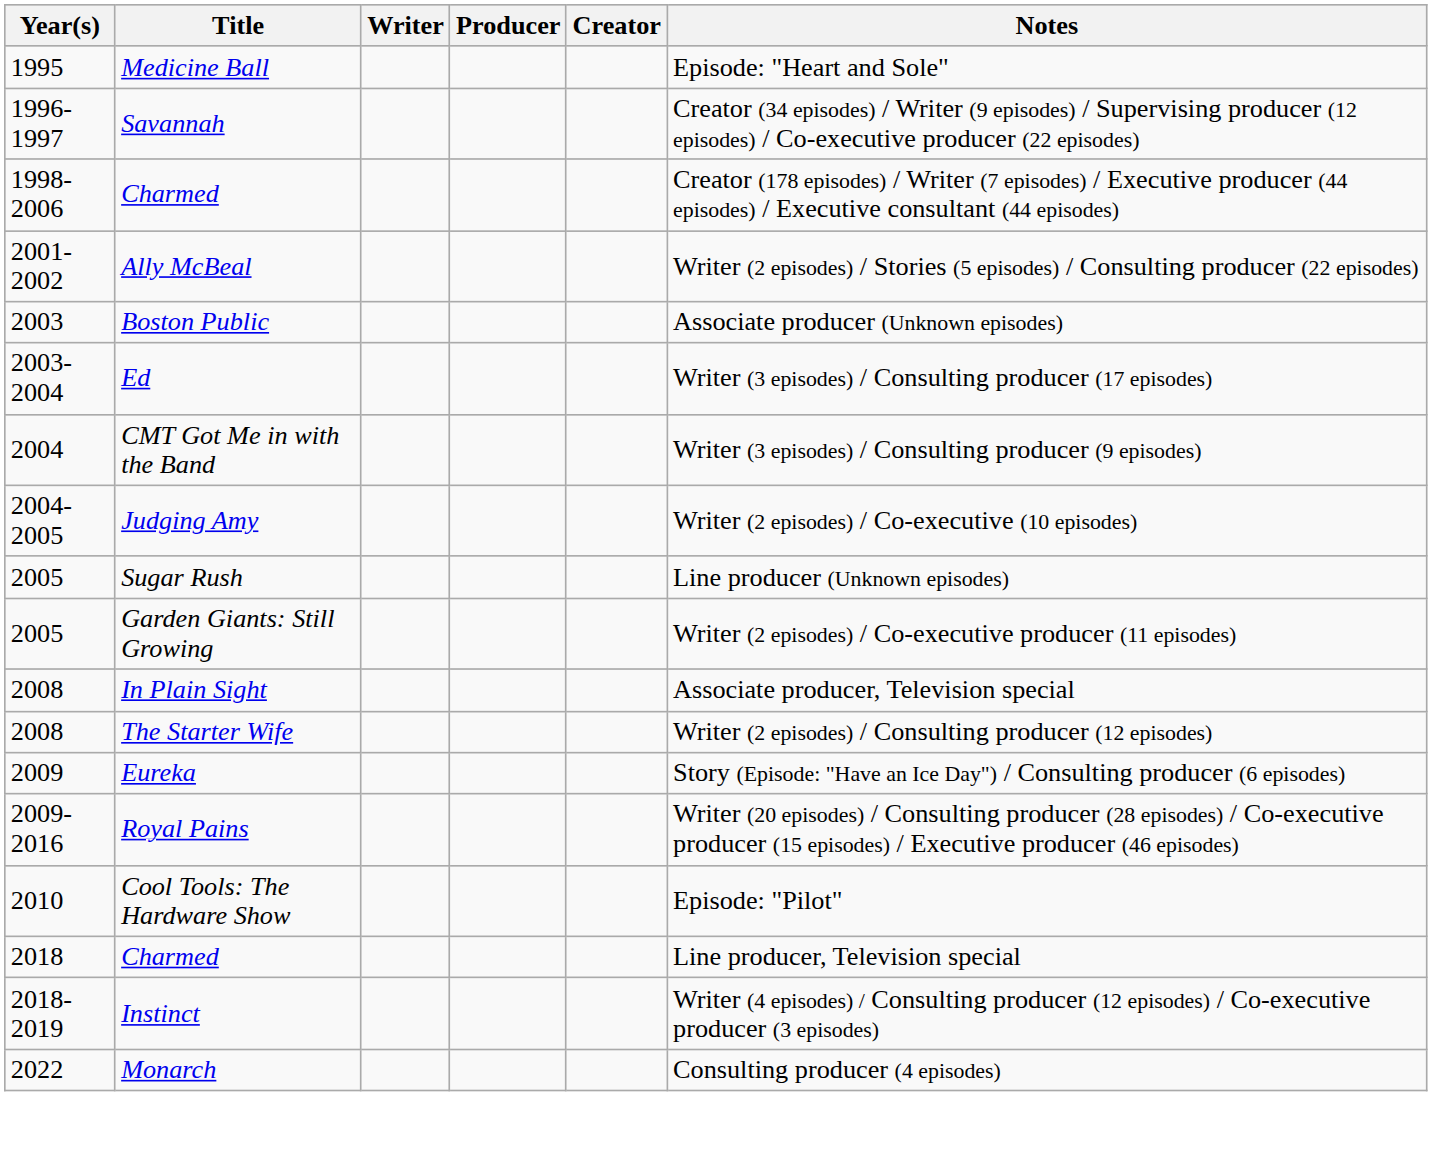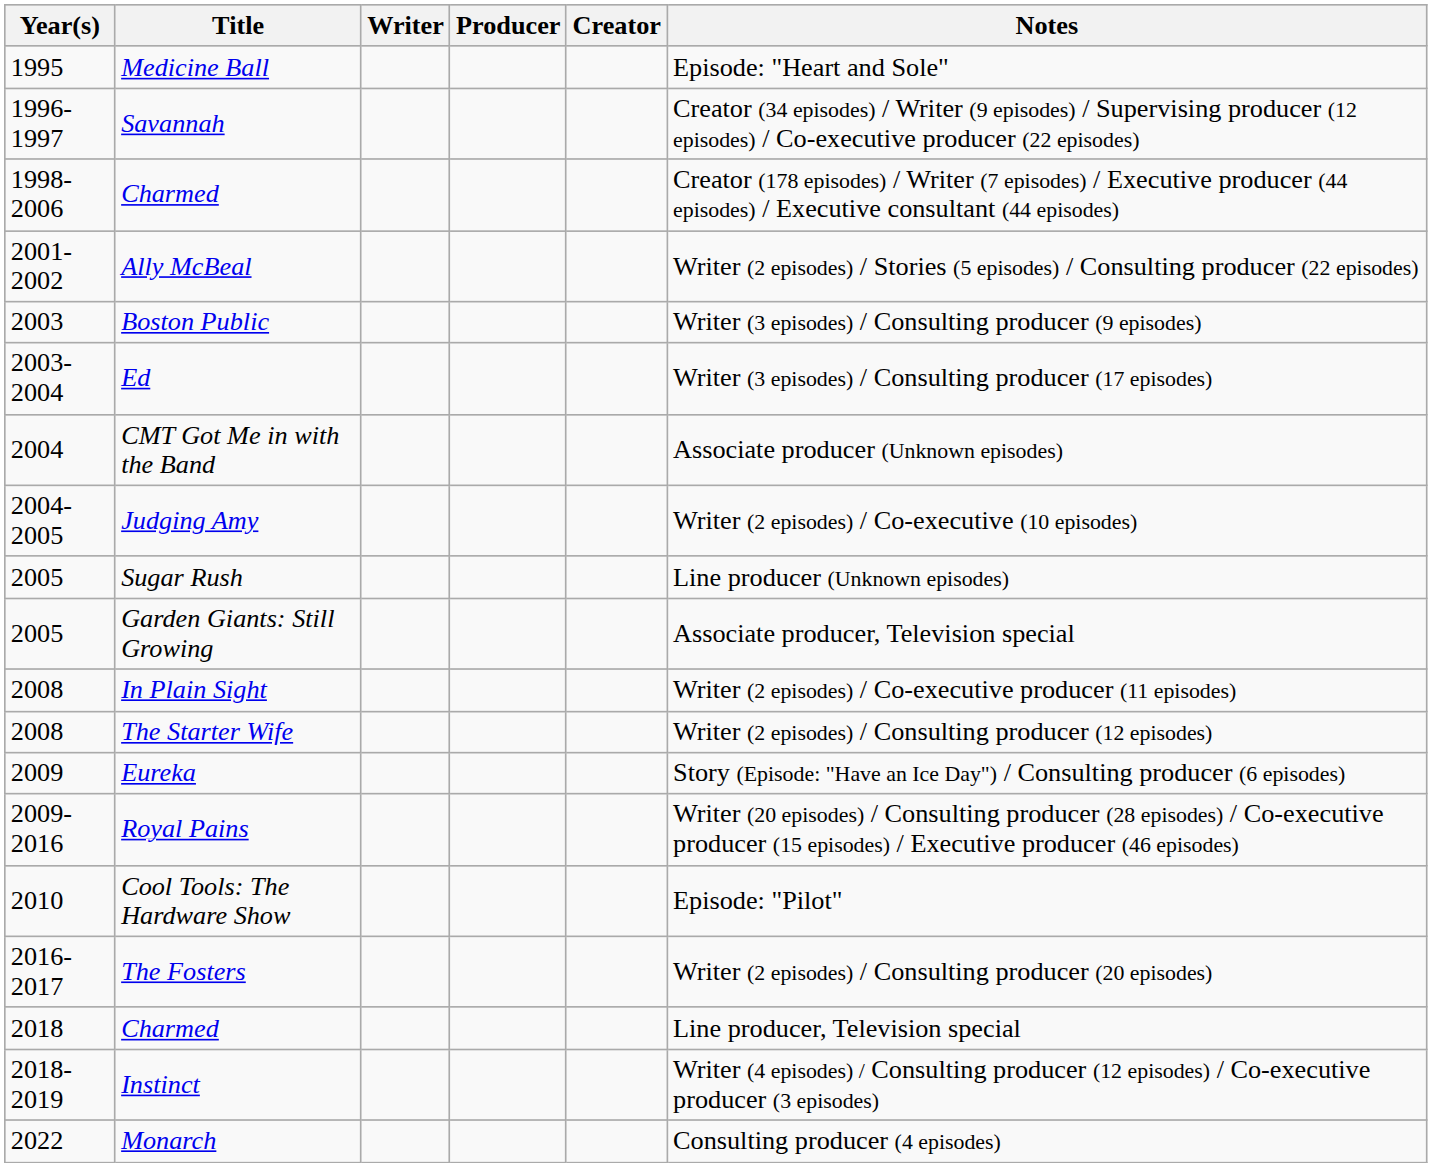 <table class="wikitable">
 <tr>
 <th>Year(s)</th>
 <th>Title</th>
 <th>Writer</th>
 <th>Producer</th>
 <th>Creator</th>
 <th>Notes</th>
 </tr>
 <tr>
 <td>1995</td>
 <td><em><a href='#'>Medicine Ball</a></em></td>
 <td></td>
 <td></td>
 <td></td>
 <td>Episode: "Heart and Sole"</td>
 </tr>
 <tr>
 <td>1996-1997</td>
 <td><em><a href='#'>Savannah</a></em></td>
 <td></td>
 <td></td>
 <td></td>
 <td>Creator <small>(34 episodes)</small>  / Writer <small>(9 episodes)</small> / Supervising producer <small>(12 episodes)</small> / Co-executive producer <small>(22 episodes)</small></td>
 </tr>
 <tr>
 <td>1998-2006</td>
 <td><em><a href='#'>Charmed</a></em></td>
 <td></td>
 <td></td>
 <td></td>
 <td>Creator <small>(178 episodes)</small> / Writer <small>(7 episodes)</small> / Executive producer <small>(44 episodes)</small> / Executive consultant <small>(44 episodes)</small></td>
 </tr>
 <tr>
 <td>2001-2002</td>
 <td><em><a href='#'>Ally McBeal</a></em></td>
 <td></td>
 <td></td>
 <td></td>
 <td>Writer <small>(2 episodes)</small> / Stories <small>(5 episodes)</small> / Consulting producer <small>(22 episodes)</small></td>
 </tr>
 <tr>
 <td>2003</td>
 <td><em><a href='#'>Boston Public</a></em></td>
 <td></td>
 <td></td>
 <td></td>
-<td>Associate producer <small>(Unknown episodes)</small></td>
+<td>Writer <small>(3 episodes)</small> / Consulting producer <small>(9 episodes)</small></td>
 </tr>
 <tr>
 <td>2003-2004</td>
 <td><em><a href='#'>Ed</a></em></td>
 <td></td>
 <td></td>
 <td></td>
 <td>Writer <small>(3 episodes)</small> / Consulting producer <small>(17 episodes)</small></td>
 </tr>
 <tr>
 <td>2004</td>
 <td><em>CMT Got Me in with the Band</em></td>
 <td></td>
 <td></td>
 <td></td>
-<td>Writer <small>(3 episodes)</small> / Consulting producer <small>(9 episodes)</small></td>
+<td>Associate producer <small>(Unknown episodes)</small></td>
 </tr>
 <tr>
 <td>2004-2005</td>
 <td><em><a href='#'>Judging Amy</a></em></td>
 <td></td>
 <td></td>
 <td></td>
 <td>Writer <small>(2 episodes)</small> / Co-executive <small>(10 episodes)</small></td>
 </tr>
 <tr>
 <td>2005</td>
 <td><em>Sugar Rush</em></td>
 <td></td>
 <td></td>
 <td></td>
 <td>Line producer <small>(Unknown episodes)</small></td>
 </tr>
 <tr>
 <td>2005</td>
 <td><em>Garden Giants: Still Growing</em></td>
 <td></td>
 <td></td>
 <td></td>
-<td>Writer <small>(2 episodes)</small> / Co-executive producer <small>(11 episodes)</small></td>
+<td>Associate producer, Television special</td>
 </tr>
 <tr>
 <td>2008</td>
 <td><em><a href='#'>In Plain Sight</a></em></td>
 <td></td>
 <td></td>
 <td></td>
-<td>Associate producer, Television special</td>
+<td>Writer <small>(2 episodes)</small> / Co-executive producer <small>(11 episodes)</small></td>
 </tr>
 <tr>
 <td>2008</td>
 <td><em><a href='#'>The Starter Wife</a></em></td>
 <td></td>
 <td></td>
 <td></td>
 <td>Writer <small>(2 episodes)</small> / Consulting producer <small>(12 episodes)</small></td>
 </tr>
 <tr>
 <td>2009</td>
 <td><em><a href='#'>Eureka</a></em></td>
 <td></td>
 <td></td>
 <td></td>
 <td>Story <small>(Episode: "Have an Ice Day")</small> / Consulting producer <small>(6 episodes)</small></td>
 </tr>
 <tr>
 <td>2009-2016</td>
 <td><em><a href='#'>Royal Pains</a></em></td>
 <td></td>
 <td></td>
 <td></td>
 <td>Writer <small>(20 episodes)</small> / Consulting producer <small>(28 episodes)</small> / Co-executive producer <small>(15 episodes)</small> / Executive producer <small>(46 episodes)</small></td>
 </tr>
 <tr>
 <td>2010</td>
 <td><em>Cool Tools: The Hardware Show</em></td>
 <td></td>
 <td></td>
 <td></td>
 <td>Episode: "Pilot"</td>
 </tr>
 <tr>
+<td>2016-2017</td>
+<td><em><a href='#'>The Fosters</a></em></td>
+<td></td>
+<td></td>
+<td></td>
+<td>Writer <small>(2 episodes)</small> / Consulting producer <small>(20 episodes)</small></td>
+</tr>
+<tr>
 <td>2018</td>
 <td><a href='#'><em>Charmed</em></a></td>
 <td></td>
 <td></td>
 <td></td>
 <td>Line producer, Television special</td>
 </tr>
 <tr>
 <td>2018-2019</td>
 <td><em><a href='#'>Instinct</a></em></td>
 <td></td>
 <td></td>
 <td></td>
 <td>Writer <small>(4 episodes) /</small> Consulting producer <small>(12 episodes)</small> / Co-executive producer <small>(3 episodes)</small></td>
 </tr>
 <tr>
 <td>2022</td>
 <td><em><a href='#'>Monarch</a></em></td>
 <td></td>
 <td></td>
 <td></td>
 <td>Consulting producer <small>(4 episodes)</small></td>
 </tr>
 </table>
